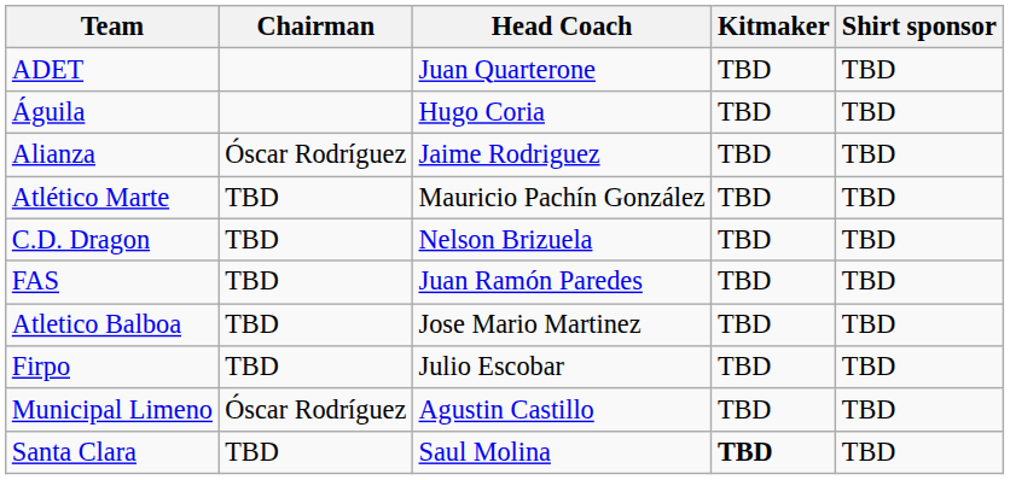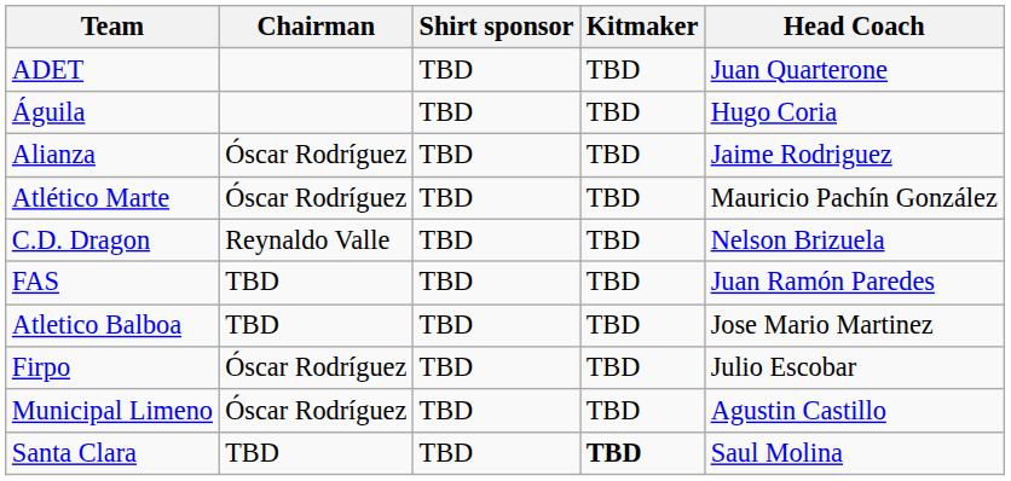 <table class="wikitable sortable" style="text-align: left;">
 <tr>
 <th>Team</th>
 <th>Chairman</th>
+<th>Shirt sponsor</th>
+<th>Kitmaker</th>
 <th>Head Coach</th>
-<th>Kitmaker</th>
-<th>Shirt sponsor</th>
 </tr>
 <tr>
 <td><a href='#'>ADET</a></td>
 <td></td>
-<td> <a href='#'>Juan Quarterone</a></td>
 <td>TBD</td>
 <td>TBD</td>
+<td> <a href='#'>Juan Quarterone</a></td>
 </tr>
 <tr>
 <td><a href='#'>Águila</a></td>
 <td></td>
-<td> <a href='#'>Hugo Coria</a></td>
 <td>TBD</td>
 <td>TBD</td>
+<td> <a href='#'>Hugo Coria</a></td>
 </tr>
 <tr>
 <td><a href='#'>Alianza</a></td>
 <td> Óscar Rodríguez</td>
-<td> <a href='#'>Jaime Rodriguez</a></td>
 <td>TBD</td>
 <td>TBD</td>
+<td> <a href='#'>Jaime Rodriguez</a></td>
 </tr>
 <tr>
 <td><a href='#'>Atlético Marte</a></td>
-<td> TBD</td>
-<td> Mauricio Pachín González</td>
+<td> Óscar Rodríguez</td>
 <td>TBD</td>
 <td>TBD</td>
+<td> Mauricio Pachín González</td>
 </tr>
 <tr>
 <td><a href='#'>C.D. Dragon</a></td>
-<td> TBD</td>
-<td> <a href='#'>Nelson Brizuela</a></td>
+<td> Reynaldo Valle</td>
 <td>TBD</td>
 <td>TBD</td>
+<td> <a href='#'>Nelson Brizuela</a></td>
 </tr>
 <tr>
 <td><a href='#'>FAS</a></td>
 <td> TBD</td>
-<td> <a href='#'>Juan Ramón Paredes</a></td>
 <td>TBD</td>
 <td>TBD</td>
+<td> <a href='#'>Juan Ramón Paredes</a></td>
 </tr>
 <tr>
 <td><a href='#'>Atletico Balboa</a></td>
 <td> TBD</td>
-<td> Jose Mario Martinez</td>
 <td>TBD</td>
 <td>TBD</td>
+<td> Jose Mario Martinez</td>
 </tr>
 <tr>
 <td><a href='#'>Firpo</a></td>
-<td> TBD</td>
-<td> Julio Escobar</td>
+<td> Óscar Rodríguez</td>
 <td>TBD</td>
 <td>TBD</td>
+<td> Julio Escobar</td>
 </tr>
 <tr>
 <td><a href='#'>Municipal Limeno</a></td>
 <td> Óscar Rodríguez</td>
-<td> <a href='#'>Agustin Castillo</a></td>
 <td>TBD</td>
 <td>TBD</td>
+<td> <a href='#'>Agustin Castillo</a></td>
 </tr>
 <tr>
 <td><a href='#'>Santa Clara</a></td>
 <td> TBD</td>
+<td>TBD</td>
+<td><strong>TBD</strong></td>
 <td> <a href='#'>Saul Molina</a></td>
-<td><strong>TBD</strong></td>
-<td>TBD</td>
 </tr>
 </table>
